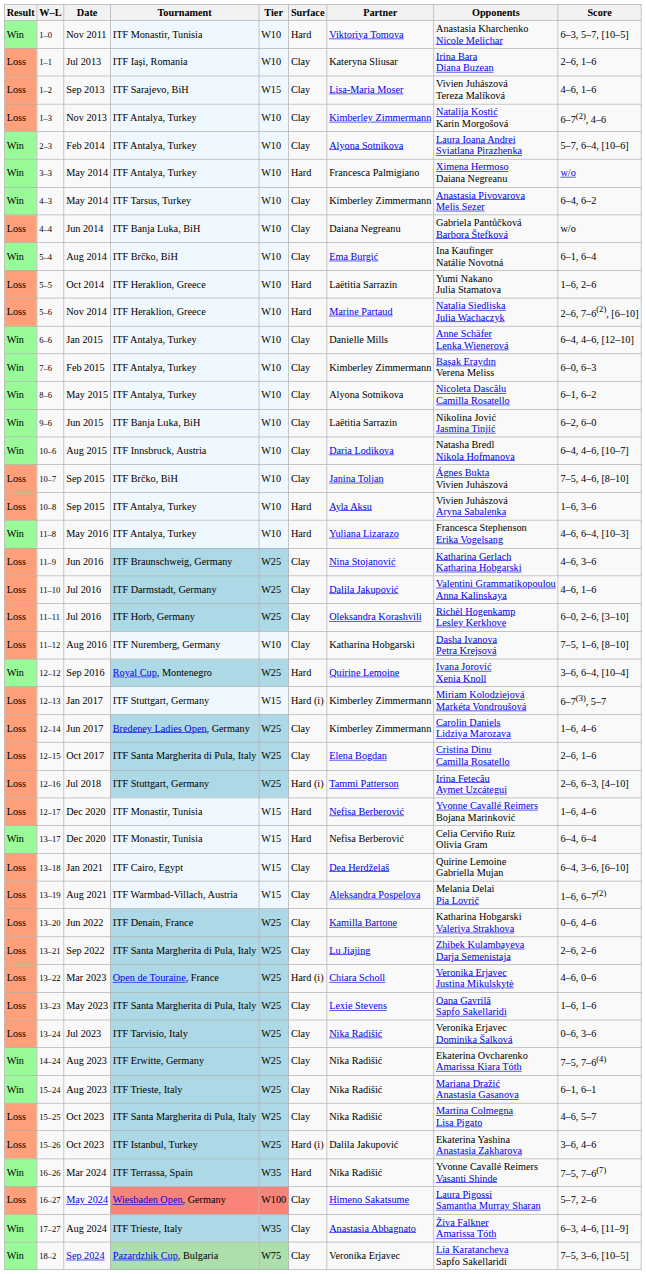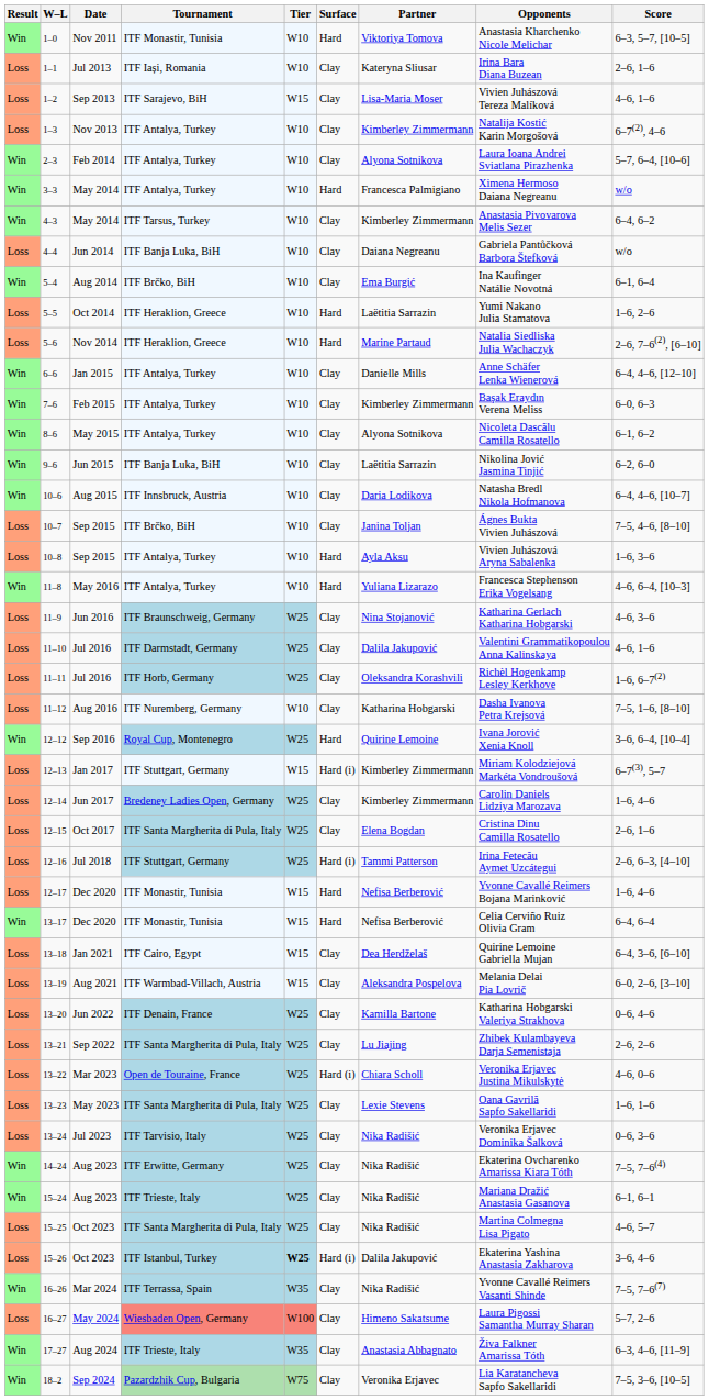 <table class="sortable wikitable">
 <tr>
 <th>Result</th>
 <th class="unsortable">W–L</th>
 <th>Date</th>
 <th>Tournament</th>
 <th>Tier</th>
 <th>Surface</th>
 <th>Partner</th>
 <th>Opponents</th>
 <th class="unsortable">Score</th>
 </tr>
 <tr>
 <td style="background:#98fb98;">Win</td>
 <td><small>1–0</small></td>
 <td>Nov 2011</td>
 <td style="background:#f0f8ff;">ITF Monastir, Tunisia</td>
 <td style="background:#f0f8ff;">W10</td>
 <td>Hard</td>
 <td> <a href='#'>Viktoriya Tomova</a></td>
 <td> Anastasia Kharchenko <br>  <a href='#'>Nicole Melichar</a></td>
 <td>6–3, 5–7, [10–5]</td>
 </tr>
 <tr>
 <td style="background:#ffa07a;">Loss</td>
 <td><small>1–1</small></td>
 <td>Jul 2013</td>
 <td style="background:#f0f8ff;">ITF Iași, Romania</td>
 <td style="background:#f0f8ff;">W10</td>
 <td>Clay</td>
 <td> Kateryna Sliusar</td>
 <td> <a href='#'>Irina Bara</a> <br>  <a href='#'>Diana Buzean</a></td>
 <td>2–6, 1–6</td>
 </tr>
 <tr>
 <td style="background:#ffa07a;">Loss</td>
 <td><small>1–2</small></td>
 <td>Sep 2013</td>
 <td style="background:#f0f8ff;">ITF Sarajevo, BiH</td>
 <td style="background:#f0f8ff;">W15</td>
 <td>Clay</td>
 <td> <a href='#'>Lisa-Maria Moser</a></td>
 <td> Vivien Juhászová <br>  Tereza Malíková</td>
 <td>4–6, 1–6</td>
 </tr>
 <tr>
 <td style="background:#ffa07a;">Loss</td>
 <td><small>1–3</small></td>
 <td>Nov 2013</td>
 <td style="background:#f0f8ff;">ITF Antalya, Turkey</td>
 <td style="background:#f0f8ff;">W10</td>
 <td>Clay</td>
 <td> <a href='#'>Kimberley Zimmermann</a></td>
 <td> <a href='#'>Natalija Kostić</a> <br>  Karin Morgošová</td>
 <td>6–7<sup>(2)</sup>, 4–6</td>
 </tr>
 <tr>
 <td style="background:#98fb98;">Win</td>
 <td><small>2–3</small></td>
 <td>Feb 2014</td>
 <td style="background:#f0f8ff;">ITF Antalya, Turkey</td>
 <td style="background:#f0f8ff;">W10</td>
 <td>Clay</td>
 <td> <a href='#'>Alyona Sotnikova</a></td>
 <td> <a href='#'>Laura Ioana Andrei</a> <br>  <a href='#'>Sviatlana Pirazhenka</a></td>
 <td>5–7, 6–4, [10–6]</td>
 </tr>
 <tr>
 <td style="background:#98fb98;">Win</td>
 <td><small>3–3</small></td>
 <td>May 2014</td>
 <td style="background:#f0f8ff;">ITF Antalya, Turkey</td>
 <td style="background:#f0f8ff;">W10</td>
 <td>Hard</td>
 <td> Francesca Palmigiano</td>
 <td> <a href='#'>Ximena Hermoso</a> <br>  Daiana Negreanu</td>
 <td><a href='#'>w/o</a></td>
 </tr>
 <tr>
 <td style="background:#98fb98;">Win</td>
 <td><small>4–3</small></td>
 <td>May 2014</td>
 <td style="background:#f0f8ff;">ITF Tarsus, Turkey</td>
 <td style="background:#f0f8ff;">W10</td>
 <td>Clay</td>
 <td> Kimberley Zimmermann</td>
 <td> <a href='#'>Anastasia Pivovarova</a> <br>  <a href='#'>Melis Sezer</a></td>
 <td>6–4, 6–2</td>
 </tr>
 <tr>
 <td style="background:#ffa07a;">Loss</td>
 <td><small>4–4</small></td>
 <td>Jun 2014</td>
 <td style="background:#f0f8ff;">ITF Banja Luka, BiH</td>
 <td style="background:#f0f8ff;">W10</td>
 <td>Clay</td>
 <td> Daiana Negreanu</td>
 <td> Gabriela Pantůčková <br>  <a href='#'>Barbora Štefková</a></td>
 <td>w/o</td>
 </tr>
 <tr>
 <td style="background:#98fb98;">Win</td>
 <td><small>5–4</small></td>
 <td>Aug 2014</td>
 <td style="background:#f0f8ff;">ITF Brčko, BiH</td>
 <td style="background:#f0f8ff;">W10</td>
 <td>Clay</td>
 <td> <a href='#'>Ema Burgić</a></td>
 <td> Ina Kaufinger <br>  Natálie Novotná</td>
 <td>6–1, 6–4</td>
 </tr>
 <tr>
 <td style="background:#ffa07a;">Loss</td>
 <td><small>5–5</small></td>
 <td>Oct 2014</td>
 <td style="background:#f0f8ff;">ITF Heraklion, Greece</td>
 <td style="background:#f0f8ff;">W10</td>
 <td>Hard</td>
 <td> Laëtitia Sarrazin</td>
 <td> Yumi Nakano <br>  Julia Stamatova</td>
 <td>1–6, 2–6</td>
 </tr>
 <tr>
 <td style="background:#ffa07a;">Loss</td>
 <td><small>5–6</small></td>
 <td>Nov 2014</td>
 <td style="background:#f0f8ff;">ITF Heraklion, Greece</td>
 <td style="background:#f0f8ff;">W10</td>
 <td>Hard</td>
 <td> <a href='#'>Marine Partaud</a></td>
 <td> <a href='#'>Natalia Siedliska</a> <br>  <a href='#'>Julia Wachaczyk</a></td>
 <td>2–6, 7–6<sup>(2)</sup>, [6–10]</td>
 </tr>
 <tr>
 <td style="background:#98fb98;">Win</td>
 <td><small>6–6</small></td>
 <td>Jan 2015</td>
 <td style="background:#f0f8ff;">ITF Antalya, Turkey</td>
 <td style="background:#f0f8ff;">W10</td>
 <td>Clay</td>
 <td> Danielle Mills</td>
 <td> <a href='#'>Anne Schäfer</a> <br>  <a href='#'>Lenka Wienerová</a></td>
 <td>6–4, 4–6, [12–10]</td>
 </tr>
 <tr>
 <td style="background:#98fb98;">Win</td>
 <td><small>7–6</small></td>
 <td>Feb 2015</td>
 <td style="background:#f0f8ff;">ITF Antalya, Turkey</td>
 <td style="background:#f0f8ff;">W10</td>
 <td>Clay</td>
 <td> Kimberley Zimmermann</td>
 <td> <a href='#'>Başak Eraydın</a> <br>  Verena Meliss</td>
 <td>6–0, 6–3</td>
 </tr>
 <tr>
 <td style="background:#98fb98;">Win</td>
 <td><small>8–6</small></td>
 <td>May 2015</td>
 <td style="background:#f0f8ff;">ITF Antalya, Turkey</td>
 <td style="background:#f0f8ff;">W10</td>
 <td>Clay</td>
 <td> Alyona Sotnikova</td>
 <td> <a href='#'>Nicoleta Dascălu</a> <br>  <a href='#'>Camilla Rosatello</a></td>
 <td>6–1, 6–2</td>
 </tr>
 <tr>
 <td style="background:#98fb98;">Win</td>
 <td><small>9–6</small></td>
 <td>Jun 2015</td>
 <td style="background:#f0f8ff;">ITF Banja Luka, BiH</td>
 <td style="background:#f0f8ff;">W10</td>
 <td>Clay</td>
 <td> Laëtitia Sarrazin</td>
 <td> Nikolina Jović <br>  <a href='#'>Jasmina Tinjić</a></td>
 <td>6–2, 6–0</td>
 </tr>
 <tr>
 <td style="background:#98fb98;">Win</td>
 <td><small>10–6</small></td>
 <td>Aug 2015</td>
 <td style="background:#f0f8ff;">ITF Innsbruck, Austria</td>
 <td style="background:#f0f8ff;">W10</td>
 <td>Clay</td>
 <td> <a href='#'>Daria Lodikova</a></td>
 <td> Natasha Bredl <br>  <a href='#'>Nikola Hofmanova</a></td>
 <td>6–4, 4–6, [10–7]</td>
 </tr>
 <tr>
 <td style="background:#ffa07a;">Loss</td>
 <td><small>10–7</small></td>
 <td>Sep 2015</td>
 <td style="background:#f0f8ff;">ITF Brčko, BiH</td>
 <td style="background:#f0f8ff;">W10</td>
 <td>Clay</td>
 <td> <a href='#'>Janina Toljan</a></td>
 <td> <a href='#'>Ágnes Bukta</a> <br>  Vivien Juhászová</td>
 <td>7–5, 4–6, [8–10]</td>
 </tr>
 <tr>
 <td style="background:#ffa07a;">Loss</td>
 <td><small>10–8</small></td>
 <td>Sep 2015</td>
 <td style="background:#f0f8ff;">ITF Antalya, Turkey</td>
 <td style="background:#f0f8ff;">W10</td>
 <td>Hard</td>
 <td> <a href='#'>Ayla Aksu</a></td>
 <td> Vivien Juhászová <br>  <a href='#'>Aryna Sabalenka</a></td>
 <td>1–6, 3–6</td>
 </tr>
 <tr>
 <td style="background:#98fb98;">Win</td>
 <td><small>11–8</small></td>
 <td>May 2016</td>
 <td style="background:#f0f8ff;">ITF Antalya, Turkey</td>
 <td style="background:#f0f8ff;">W10</td>
 <td>Hard</td>
 <td> <a href='#'>Yuliana Lizarazo</a></td>
 <td> Francesca Stephenson <br>  <a href='#'>Erika Vogelsang</a></td>
 <td>4–6, 6–4, [10–3]</td>
 </tr>
 <tr>
 <td style="background:#ffa07a;">Loss</td>
 <td><small>11–9</small></td>
 <td>Jun 2016</td>
 <td style="background:lightblue;">ITF Braunschweig, Germany</td>
 <td style="background:lightblue;">W25</td>
 <td>Clay</td>
 <td> <a href='#'>Nina Stojanović</a></td>
 <td> <a href='#'>Katharina Gerlach</a> <br>  <a href='#'>Katharina Hobgarski</a></td>
 <td>4–6, 3–6</td>
 </tr>
 <tr>
 <td style="background:#ffa07a;">Loss</td>
 <td><small>11–10</small></td>
 <td>Jul 2016</td>
 <td style="background:lightblue;">ITF Darmstadt, Germany</td>
 <td style="background:lightblue;">W25</td>
 <td>Clay</td>
 <td> <a href='#'>Dalila Jakupović</a></td>
 <td> <a href='#'>Valentini Grammatikopoulou</a> <br>  <a href='#'>Anna Kalinskaya</a></td>
 <td>4–6, 1–6</td>
 </tr>
 <tr>
 <td style="background:#ffa07a;">Loss</td>
 <td><small>11–11</small></td>
 <td>Jul 2016</td>
 <td style="background:lightblue;">ITF Horb, Germany</td>
 <td style="background:lightblue;">W25</td>
 <td>Clay</td>
 <td> <a href='#'>Oleksandra Korashvili</a></td>
 <td> <a href='#'>Richèl Hogenkamp</a> <br>  <a href='#'>Lesley Kerkhove</a></td>
-<td>6–0, 2–6, [3–10]</td>
+<td>1–6, 6–7<sup>(2)</sup></td>
 </tr>
 <tr>
 <td style="background:#ffa07a;">Loss</td>
 <td><small>11–12</small></td>
 <td>Aug 2016</td>
 <td style="background:#f0f8ff;">ITF Nuremberg, Germany</td>
 <td style="background:#f0f8ff;">W10</td>
 <td>Clay</td>
 <td> Katharina Hobgarski</td>
 <td> <a href='#'>Dasha Ivanova</a><br>  <a href='#'>Petra Krejsová</a></td>
 <td>7–5, 1–6, [8–10]</td>
 </tr>
 <tr>
 <td style="background:#98fb98;">Win</td>
 <td><small>12–12</small></td>
 <td>Sep 2016</td>
 <td style="background:lightblue;"><a href='#'>Royal Cup</a>, Montenegro</td>
 <td style="background:lightblue;">W25</td>
 <td>Hard</td>
 <td> <a href='#'>Quirine Lemoine</a></td>
 <td> <a href='#'>Ivana Jorović</a> <br>  <a href='#'>Xenia Knoll</a></td>
 <td>3–6, 6–4, [10–4]</td>
 </tr>
 <tr>
 <td style="background:#ffa07a;">Loss</td>
 <td><small>12–13</small></td>
 <td>Jan 2017</td>
 <td style="background:#f0f8ff;">ITF Stuttgart, Germany</td>
 <td style="background:#f0f8ff;">W15</td>
 <td>Hard (i)</td>
 <td> Kimberley Zimmermann</td>
 <td> <a href='#'>Miriam Kolodziejová</a> <br>  <a href='#'>Markéta Vondroušová</a></td>
 <td>6–7<sup>(3)</sup>, 5–7</td>
 </tr>
 <tr>
 <td style="background:#ffa07a;">Loss</td>
 <td><small>12–14</small></td>
 <td>Jun 2017</td>
 <td style="background:lightblue;"><a href='#'>Bredeney Ladies Open</a>, Germany</td>
 <td style="background:lightblue;">W25</td>
 <td>Clay</td>
 <td> Kimberley Zimmermann</td>
 <td> <a href='#'>Carolin Daniels</a> <br>  <a href='#'>Lidziya Marozava</a></td>
 <td>1–6, 4–6</td>
 </tr>
 <tr>
 <td style="background:#ffa07a;">Loss</td>
 <td><small>12–15</small></td>
 <td>Oct 2017</td>
 <td style="background:lightblue;">ITF Santa Margherita di Pula, Italy</td>
 <td style="background:lightblue;">W25</td>
 <td>Clay</td>
 <td> <a href='#'>Elena Bogdan</a></td>
 <td> <a href='#'>Cristina Dinu</a> <br>  <a href='#'>Camilla Rosatello</a></td>
 <td>2–6, 1–6</td>
 </tr>
 <tr>
 <td style="background:#ffa07a;">Loss</td>
 <td><small>12–16</small></td>
 <td>Jul 2018</td>
 <td style="background:lightblue;">ITF Stuttgart, Germany</td>
 <td style="background:lightblue;">W25</td>
 <td>Hard (i)</td>
 <td> <a href='#'>Tammi Patterson</a></td>
 <td> <a href='#'>Irina Fetecău</a> <br>  <a href='#'>Aymet Uzcátegui</a></td>
 <td>2–6, 6–3, [4–10]</td>
 </tr>
 <tr>
 <td style="background:#ffa07a;">Loss</td>
 <td><small>12–17</small></td>
 <td>Dec 2020</td>
 <td style="background:#f0f8ff;">ITF Monastir, Tunisia</td>
 <td style="background:#f0f8ff;">W15</td>
 <td>Hard</td>
 <td> <a href='#'>Nefisa Berberović</a></td>
 <td> <a href='#'>Yvonne Cavallé Reimers</a> <br>  Bojana Marinković</td>
 <td>1–6, 4–6</td>
 </tr>
 <tr>
 <td style="background:#98fb98;">Win</td>
 <td><small>13–17</small></td>
 <td>Dec 2020</td>
 <td style="background:#f0f8ff;">ITF Monastir, Tunisia</td>
 <td style="background:#f0f8ff;">W15</td>
 <td>Hard</td>
 <td> Nefisa Berberović</td>
 <td> Celia Cerviño Ruiz <br>  Olivia Gram</td>
 <td>6–4, 6–4</td>
 </tr>
 <tr>
 <td style="background:#ffa07a;">Loss</td>
 <td><small>13–18</small></td>
 <td>Jan 2021</td>
 <td style="background:#f0f8ff;">ITF Cairo, Egypt</td>
 <td style="background:#f0f8ff;">W15</td>
 <td>Clay</td>
 <td> <a href='#'>Dea Herdželaš</a></td>
 <td> Quirine Lemoine <br>  Gabriella Mujan</td>
 <td>6–4, 3–6, [6–10]</td>
 </tr>
 <tr>
 <td style="background:#ffa07a;">Loss</td>
 <td><small>13–19</small></td>
 <td>Aug 2021</td>
 <td style="background:#f0f8ff;">ITF Warmbad-Villach, Austria</td>
 <td style="background:#f0f8ff;">W15</td>
 <td>Clay</td>
 <td> <a href='#'>Aleksandra Pospelova</a></td>
 <td> Melania Delai <br>  <a href='#'>Pia Lovrič</a></td>
-<td>1–6, 6–7<sup>(2)</sup></td>
+<td>6–0, 2–6, [3–10]</td>
 </tr>
 <tr>
 <td style="background:#ffa07a;">Loss</td>
 <td><small>13–20</small></td>
 <td>Jun 2022</td>
 <td style="background:lightblue;">ITF Denain, France</td>
 <td style="background:lightblue;">W25</td>
 <td>Clay</td>
 <td> <a href='#'>Kamilla Bartone</a></td>
 <td> Katharina Hobgarski <br>  <a href='#'>Valeriya Strakhova</a></td>
 <td>0–6, 4–6</td>
 </tr>
 <tr>
 <td style="background:#ffa07a;">Loss</td>
 <td><small>13–21</small></td>
 <td>Sep 2022</td>
 <td style="background:lightblue;">ITF Santa Margherita di Pula, Italy</td>
 <td style="background:lightblue;">W25</td>
 <td>Clay</td>
 <td> <a href='#'>Lu Jiajing</a></td>
 <td> <a href='#'>Zhibek Kulambayeva</a> <br>  <a href='#'>Darja Semenistaja</a></td>
 <td>2–6, 2–6</td>
 </tr>
 <tr>
 <td style="background:#ffa07a;">Loss</td>
 <td><small>13–22</small></td>
 <td>Mar 2023</td>
 <td style="background:lightblue;"><a href='#'>Open de Touraine</a>, France</td>
 <td style="background:lightblue;">W25</td>
 <td>Hard (i)</td>
 <td> <a href='#'>Chiara Scholl</a></td>
 <td> <a href='#'>Veronika Erjavec</a> <br>  <a href='#'>Justina Mikulskytė</a></td>
 <td>4–6, 0–6</td>
 </tr>
 <tr>
 <td style="background:#ffa07a;">Loss</td>
 <td><small>13–23</small></td>
 <td>May 2023</td>
 <td style="background:lightblue;">ITF Santa Margherita di Pula, Italy</td>
 <td style="background:lightblue;">W25</td>
 <td>Clay</td>
 <td> <a href='#'>Lexie Stevens</a></td>
 <td> <a href='#'>Oana Gavrilă</a> <br>  <a href='#'>Sapfo Sakellaridi</a></td>
 <td>1–6, 1–6</td>
 </tr>
 <tr>
 <td style="background:#ffa07a;">Loss</td>
 <td><small>13–24</small></td>
 <td>Jul 2023</td>
 <td style="background:lightblue;">ITF Tarvisio, Italy</td>
 <td style="background:lightblue;">W25</td>
 <td>Clay</td>
 <td> <a href='#'>Nika Radišić</a></td>
 <td> Veronika Erjavec <br>  <a href='#'>Dominika Šalková</a></td>
 <td>0–6, 3–6</td>
 </tr>
 <tr>
 <td style="background:#98fb98;">Win</td>
 <td><small>14–24</small></td>
 <td>Aug 2023</td>
 <td style="background:lightblue;">ITF Erwitte, Germany</td>
 <td style="background:lightblue;">W25</td>
 <td>Clay</td>
 <td> Nika Radišić</td>
 <td> Ekaterina Ovcharenko <br>  <a href='#'>Amarissa Kiara Tóth</a></td>
 <td>7–5, 7–6<sup>(4)</sup></td>
 </tr>
 <tr>
 <td style="background:#98fb98;">Win</td>
 <td><small>15–24</small></td>
 <td>Aug 2023</td>
 <td style="background:lightblue;">ITF Trieste, Italy</td>
 <td style="background:lightblue;">W25</td>
 <td>Clay</td>
 <td> Nika Radišić</td>
 <td> <a href='#'>Mariana Dražić</a> <br>  <a href='#'>Anastasia Gasanova</a></td>
 <td>6–1, 6–1</td>
 </tr>
 <tr>
 <td style="background:#ffa07a;">Loss</td>
 <td><small>15–25</small></td>
 <td>Oct 2023</td>
 <td style="background:lightblue;">ITF Santa Margherita di Pula, Italy</td>
 <td style="background:lightblue;">W25</td>
 <td>Clay</td>
 <td> Nika Radišić</td>
 <td> <a href='#'>Martina Colmegna</a> <br>  <a href='#'>Lisa Pigato</a></td>
 <td>4–6, 5–7</td>
 </tr>
 <tr>
 <td style="background:#ffa07a;">Loss</td>
 <td><small>15–26</small></td>
 <td>Oct 2023</td>
 <td style="background:lightblue;">ITF Istanbul, Turkey</td>
-<td style="background:lightblue;">W25</td>
+<td style="background:lightblue;"><strong>W25</strong></td>
 <td>Hard (i)</td>
 <td> Dalila Jakupović</td>
 <td> Ekaterina Yashina <br>  <a href='#'>Anastasia Zakharova</a></td>
 <td>3–6, 4–6</td>
 </tr>
 <tr>
 <td style="background:#98fb98;">Win</td>
 <td><small>16–26</small></td>
 <td>Mar 2024</td>
 <td style="background:lightblue;">ITF Terrassa, Spain</td>
 <td style="background:lightblue;">W35</td>
-<td>Hard</td>
+<td>Clay</td>
 <td> Nika Radišić</td>
 <td> Yvonne Cavallé Reimers <br>  <a href='#'>Vasanti Shinde</a></td>
 <td>7–5, 7–6<sup>(7)</sup></td>
 </tr>
 <tr>
 <td style="background:#ffa07a;">Loss</td>
 <td><small>16–27</small></td>
 <td><a href='#'>May 2024</a></td>
 <td style="background:#f88379;"><a href='#'>Wiesbaden Open</a>, Germany</td>
 <td style="background:#f88379;">W100</td>
 <td>Clay</td>
 <td> <a href='#'>Himeno Sakatsume</a></td>
 <td> <a href='#'>Laura Pigossi</a> <br>  <a href='#'>Samantha Murray Sharan</a></td>
 <td>5–7, 2–6</td>
 </tr>
 <tr>
 <td style=background:#98fb98;>Win</td>
 <td><small>17–27</small></td>
 <td>Aug 2024</td>
 <td style=background:lightblue;>ITF Trieste, Italy</td>
 <td style=background:lightblue;>W35</td>
 <td>Clay</td>
 <td> <a href='#'>Anastasia Abbagnato</a></td>
 <td> <a href='#'>Živa Falkner</a> <br>  <a href='#'>Amarissa Tóth</a></td>
 <td>6–3, 4–6, [11–9]</td>
 </tr>
 <tr>
 <td style="background:#98FB98;">Win</td>
 <td><small>18–2</small></td>
 <td><a href='#'>Sep 2024</a></td>
 <td style="background:#addfad;"><a href='#'>Pazardzhik Cup</a>, Bulgaria</td>
 <td style="background:#addfad;">W75</td>
 <td>Clay</td>
 <td> Veronika Erjavec</td>
 <td> <a href='#'>Lia Karatancheva</a> <br>  Sapfo Sakellaridi</td>
 <td>7–5, 3–6, [10–5]</td>
 </tr>
 </table>
